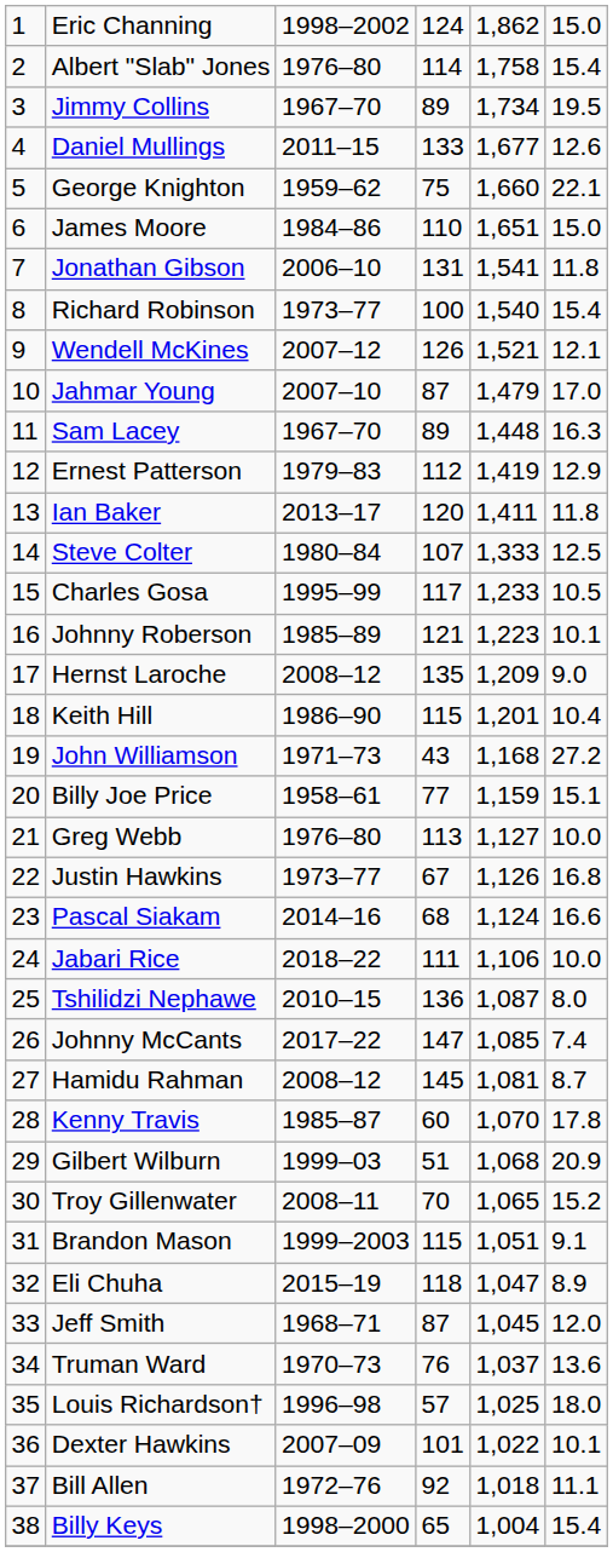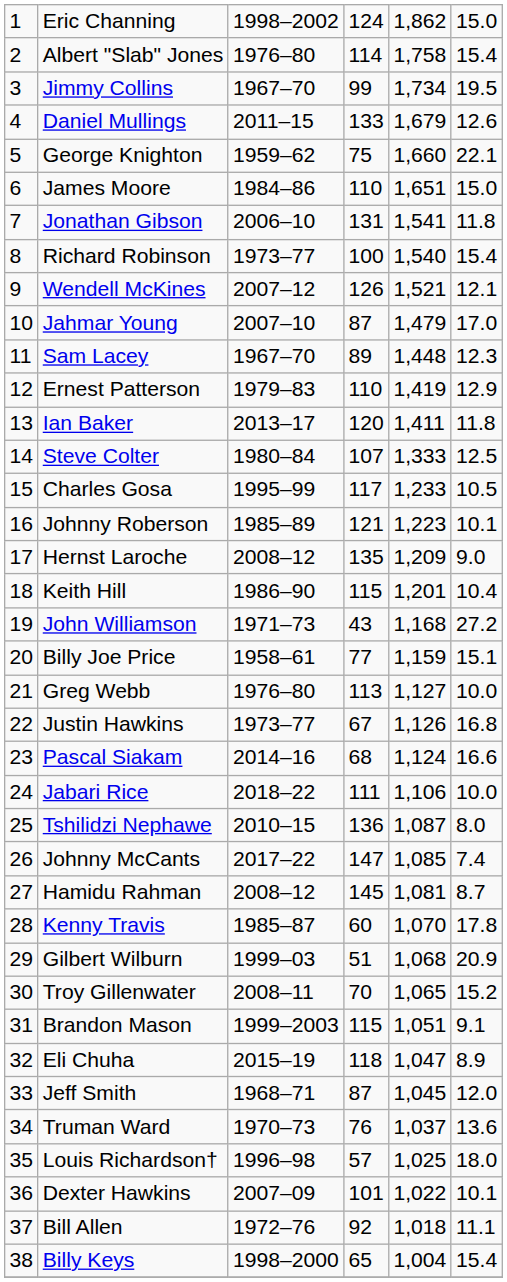 <table class="wikitable">
 <tr>
 <td>1</td>
 <td>Eric Channing</td>
 <td>1998–2002</td>
 <td>124</td>
 <td>1,862</td>
 <td>15.0</td>
 </tr>
 <tr>
 <td>2</td>
 <td>Albert "Slab" Jones</td>
 <td>1976–80</td>
 <td>114</td>
 <td>1,758</td>
 <td>15.4</td>
 </tr>
 <tr>
 <td>3</td>
 <td><a href='#'>Jimmy Collins</a></td>
 <td>1967–70</td>
-<td>89</td>
+<td>99</td>
 <td>1,734</td>
 <td>19.5</td>
 </tr>
 <tr>
 <td>4</td>
 <td><a href='#'>Daniel Mullings</a></td>
 <td>2011–15</td>
 <td>133</td>
-<td>1,677</td>
+<td>1,679</td>
 <td>12.6</td>
 </tr>
 <tr>
 <td>5</td>
 <td>George Knighton</td>
 <td>1959–62</td>
 <td>75</td>
 <td>1,660</td>
 <td>22.1</td>
 </tr>
 <tr>
 <td>6</td>
 <td>James Moore</td>
 <td>1984–86</td>
 <td>110</td>
 <td>1,651</td>
 <td>15.0</td>
 </tr>
 <tr>
 <td>7</td>
 <td><a href='#'>Jonathan Gibson</a></td>
 <td>2006–10</td>
 <td>131</td>
 <td>1,541</td>
 <td>11.8</td>
 </tr>
 <tr>
 <td>8</td>
 <td>Richard Robinson</td>
 <td>1973–77</td>
 <td>100</td>
 <td>1,540</td>
 <td>15.4</td>
 </tr>
 <tr>
 <td>9</td>
 <td><a href='#'>Wendell McKines</a></td>
 <td>2007–12</td>
 <td>126</td>
 <td>1,521</td>
 <td>12.1</td>
 </tr>
 <tr>
 <td>10</td>
 <td><a href='#'>Jahmar Young</a></td>
 <td>2007–10</td>
 <td>87</td>
 <td>1,479</td>
 <td>17.0</td>
 </tr>
 <tr>
 <td>11</td>
 <td><a href='#'>Sam Lacey</a></td>
 <td>1967–70</td>
 <td>89</td>
 <td>1,448</td>
-<td>16.3</td>
+<td>12.3</td>
 </tr>
 <tr>
 <td>12</td>
 <td>Ernest Patterson</td>
 <td>1979–83</td>
-<td>112</td>
+<td>110</td>
 <td>1,419</td>
 <td>12.9</td>
 </tr>
 <tr>
 <td>13</td>
 <td><a href='#'>Ian Baker</a></td>
 <td>2013–17</td>
 <td>120</td>
 <td>1,411</td>
 <td>11.8</td>
 </tr>
 <tr>
 <td>14</td>
 <td><a href='#'>Steve Colter</a></td>
 <td>1980–84</td>
 <td>107</td>
 <td>1,333</td>
 <td>12.5</td>
 </tr>
 <tr>
 <td>15</td>
 <td>Charles Gosa</td>
 <td>1995–99</td>
 <td>117</td>
 <td>1,233</td>
 <td>10.5</td>
 </tr>
 <tr>
 <td>16</td>
 <td>Johnny Roberson</td>
 <td>1985–89</td>
 <td>121</td>
 <td>1,223</td>
 <td>10.1</td>
 </tr>
 <tr>
 <td>17</td>
 <td>Hernst Laroche</td>
 <td>2008–12</td>
 <td>135</td>
 <td>1,209</td>
 <td>9.0</td>
 </tr>
 <tr>
 <td>18</td>
 <td>Keith Hill</td>
 <td>1986–90</td>
 <td>115</td>
 <td>1,201</td>
 <td>10.4</td>
 </tr>
 <tr>
 <td>19</td>
 <td><a href='#'>John Williamson</a></td>
 <td>1971–73</td>
 <td>43</td>
 <td>1,168</td>
 <td>27.2</td>
 </tr>
 <tr>
 <td>20</td>
 <td>Billy Joe Price</td>
 <td>1958–61</td>
 <td>77</td>
 <td>1,159</td>
 <td>15.1</td>
 </tr>
 <tr>
 <td>21</td>
 <td>Greg Webb</td>
 <td>1976–80</td>
 <td>113</td>
 <td>1,127</td>
 <td>10.0</td>
 </tr>
 <tr>
 <td>22</td>
 <td>Justin Hawkins</td>
 <td>1973–77</td>
 <td>67</td>
 <td>1,126</td>
 <td>16.8</td>
 </tr>
 <tr>
 <td>23</td>
 <td><a href='#'>Pascal Siakam</a></td>
 <td>2014–16</td>
 <td>68</td>
 <td>1,124</td>
 <td>16.6</td>
 </tr>
 <tr>
 <td>24</td>
 <td><a href='#'>Jabari Rice</a></td>
 <td>2018–22</td>
 <td>111</td>
 <td>1,106</td>
 <td>10.0</td>
 </tr>
 <tr>
 <td>25</td>
 <td><a href='#'>Tshilidzi Nephawe</a></td>
 <td>2010–15</td>
 <td>136</td>
 <td>1,087</td>
 <td>8.0</td>
 </tr>
 <tr>
 <td>26</td>
 <td>Johnny McCants</td>
 <td>2017–22</td>
 <td>147</td>
 <td>1,085</td>
 <td>7.4</td>
 </tr>
 <tr>
 <td>27</td>
 <td>Hamidu Rahman</td>
 <td>2008–12</td>
 <td>145</td>
 <td>1,081</td>
 <td>8.7</td>
 </tr>
 <tr>
 <td>28</td>
 <td><a href='#'>Kenny Travis</a></td>
 <td>1985–87</td>
 <td>60</td>
 <td>1,070</td>
 <td>17.8</td>
 </tr>
 <tr>
 <td>29</td>
 <td>Gilbert Wilburn</td>
 <td>1999–03</td>
 <td>51</td>
 <td>1,068</td>
 <td>20.9</td>
 </tr>
 <tr>
 <td>30</td>
 <td>Troy Gillenwater</td>
 <td>2008–11</td>
 <td>70</td>
 <td>1,065</td>
 <td>15.2</td>
 </tr>
 <tr>
 <td>31</td>
 <td>Brandon Mason</td>
 <td>1999–2003</td>
 <td>115</td>
 <td>1,051</td>
 <td>9.1</td>
 </tr>
 <tr>
 <td>32</td>
 <td>Eli Chuha</td>
 <td>2015–19</td>
 <td>118</td>
 <td>1,047</td>
 <td>8.9</td>
 </tr>
 <tr>
 <td>33</td>
 <td>Jeff Smith</td>
 <td>1968–71</td>
 <td>87</td>
 <td>1,045</td>
 <td>12.0</td>
 </tr>
 <tr>
 <td>34</td>
 <td>Truman Ward</td>
 <td>1970–73</td>
 <td>76</td>
 <td>1,037</td>
 <td>13.6</td>
 </tr>
 <tr>
 <td>35</td>
 <td>Louis Richardson†</td>
 <td>1996–98</td>
 <td>57</td>
 <td>1,025</td>
 <td>18.0</td>
 </tr>
 <tr>
 <td>36</td>
 <td>Dexter Hawkins</td>
 <td>2007–09</td>
 <td>101</td>
 <td>1,022</td>
 <td>10.1</td>
 </tr>
 <tr>
 <td>37</td>
 <td>Bill Allen</td>
 <td>1972–76</td>
 <td>92</td>
 <td>1,018</td>
 <td>11.1</td>
 </tr>
 <tr>
 <td>38</td>
 <td><a href='#'>Billy Keys</a></td>
 <td>1998–2000</td>
 <td>65</td>
 <td>1,004</td>
 <td>15.4</td>
 </tr>
 <tr>
 </tr>
 </table>
